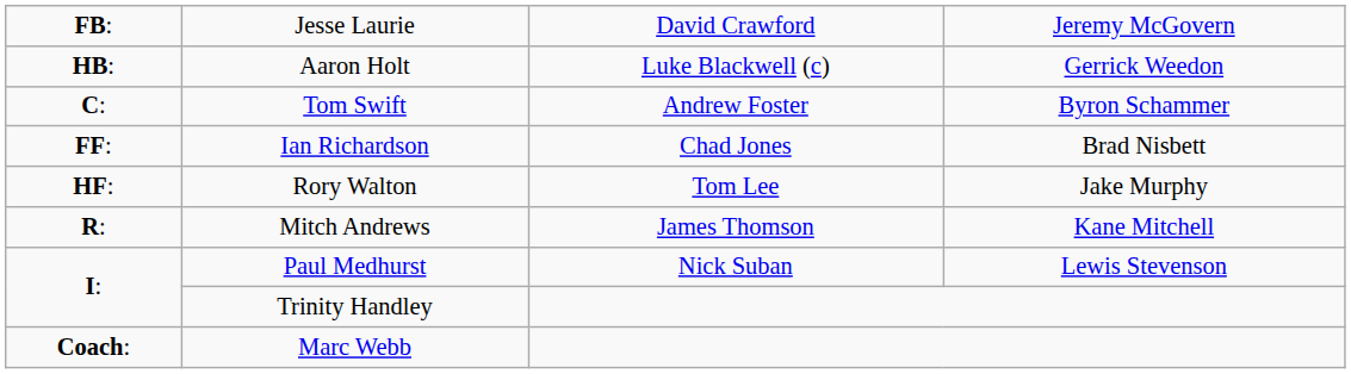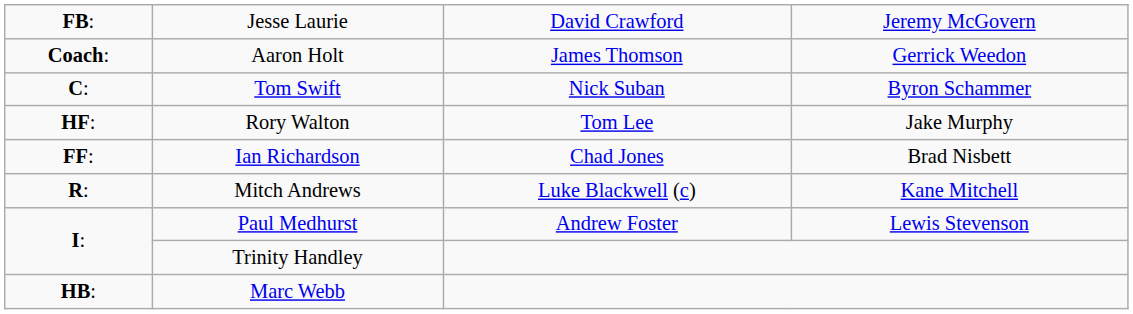 <table class="wikitable" width="50%" align="center" style="font-size:90%; text-align: center">
 <tr>
 <td><strong>FB</strong>:</td>
 <td>Jesse Laurie</td>
 <td><a href='#'>David Crawford</a></td>
 <td><a href='#'>Jeremy McGovern</a></td>
 </tr>
 <tr>
-<td><strong>HB</strong>:</td>
+<td><strong>Coach</strong>:</td>
 <td>Aaron Holt</td>
-<td><a href='#'>Luke Blackwell</a> (<a href='#'>c</a>)</td>
+<td><a href='#'>James Thomson</a></td>
 <td><a href='#'>Gerrick Weedon</a></td>
 </tr>
 <tr>
 <td><strong>C</strong>:</td>
 <td><a href='#'>Tom Swift</a></td>
-<td><a href='#'>Andrew Foster</a></td>
+<td><a href='#'>Nick Suban</a></td>
 <td><a href='#'>Byron Schammer</a></td>
+</tr>
+<tr>
+<td><strong>HF</strong>:</td>
+<td>Rory Walton</td>
+<td><a href='#'>Tom Lee</a></td>
+<td>Jake Murphy</td>
 </tr>
 <tr>
 <td><strong>FF</strong>:</td>
 <td><a href='#'>Ian Richardson</a></td>
 <td><a href='#'>Chad Jones</a></td>
 <td>Brad Nisbett</td>
 </tr>
 <tr>
-<td><strong>HF</strong>:</td>
-<td>Rory Walton</td>
-<td><a href='#'>Tom Lee</a></td>
-<td>Jake Murphy</td>
-</tr>
-<tr>
 <td><strong>R</strong>:</td>
 <td>Mitch Andrews</td>
-<td><a href='#'>James Thomson</a></td>
+<td><a href='#'>Luke Blackwell</a> (<a href='#'>c</a>)</td>
 <td><a href='#'>Kane Mitchell</a></td>
 </tr>
 <tr>
 <td rowspan="2"><strong>I</strong>:</td>
 <td><a href='#'>Paul Medhurst</a></td>
-<td><a href='#'>Nick Suban</a></td>
+<td><a href='#'>Andrew Foster</a></td>
 <td><a href='#'>Lewis Stevenson</a></td>
 </tr>
 <tr>
 <td>Trinity Handley</td>
 <td colspan="2"></td>
 </tr>
 <tr>
-<td><strong>Coach</strong>:</td>
+<td><strong>HB</strong>:</td>
 <td><a href='#'>Marc Webb</a></td>
 <td colspan="2"></td>
 </tr>
 </table>
